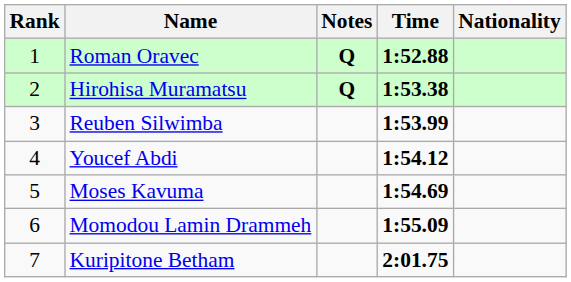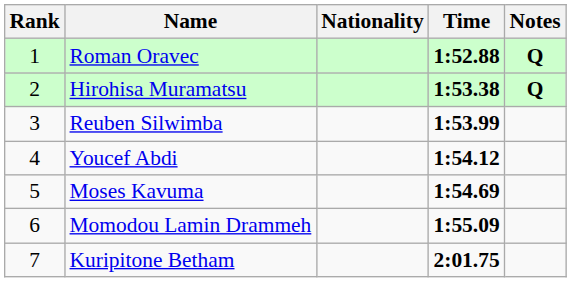 <table class="wikitable sortable" style="text-align:center">
 <tr>
 <th>Rank</th>
 <th>Name</th>
+<th>Nationality</th>
+<th>Time</th>
 <th>Notes</th>
-<th>Time</th>
-<th>Nationality</th>
 </tr>
 <tr bgcolor=ccffcc>
 <td>1</td>
 <td align=left><a href='#'>Roman Oravec</a></td>
+<td align=left></td>
+<td><strong>1:52.88</strong></td>
 <td><strong>Q</strong></td>
-<td><strong>1:52.88</strong></td>
-<td align=left></td>
 </tr>
 <tr bgcolor=ccffcc>
 <td>2</td>
 <td align=left><a href='#'>Hirohisa Muramatsu</a></td>
+<td align=left></td>
+<td><strong>1:53.38</strong></td>
 <td><strong>Q</strong></td>
-<td><strong>1:53.38</strong></td>
-<td align=left></td>
 </tr>
 <tr>
 <td>3</td>
 <td align=left><a href='#'>Reuben Silwimba</a></td>
+<td align=left></td>
+<td><strong>1:53.99</strong></td>
 <td></td>
-<td><strong>1:53.99</strong></td>
-<td align=left></td>
 </tr>
 <tr>
 <td>4</td>
 <td align=left><a href='#'>Youcef Abdi</a></td>
+<td align=left></td>
+<td><strong>1:54.12</strong></td>
 <td></td>
-<td><strong>1:54.12</strong></td>
-<td align=left></td>
 </tr>
 <tr>
 <td>5</td>
 <td align=left><a href='#'>Moses Kavuma</a></td>
+<td align=left></td>
+<td><strong>1:54.69</strong></td>
 <td></td>
-<td><strong>1:54.69</strong></td>
-<td align=left></td>
 </tr>
 <tr>
 <td>6</td>
 <td align=left><a href='#'>Momodou Lamin Drammeh</a></td>
+<td align=left></td>
+<td><strong>1:55.09</strong></td>
 <td></td>
-<td><strong>1:55.09</strong></td>
-<td align=left></td>
 </tr>
 <tr>
 <td>7</td>
 <td align=left><a href='#'>Kuripitone Betham</a></td>
+<td align=left></td>
+<td><strong>2:01.75</strong></td>
 <td></td>
-<td><strong>2:01.75</strong></td>
-<td align=left></td>
 </tr>
 </table>
